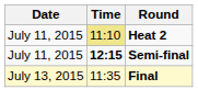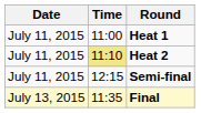 <table class="wikitable">
 <tr>
 <th>Date</th>
 <th>Time</th>
 <th>Round</th>
 </tr>
 <tr>
 <td>July 11, 2015</td>
+<td>11:00</td>
+<td><strong>Heat 1</strong></td>
+</tr>
+<tr>
+<td>July 11, 2015</td>
 <td style="background: khaki;">11:10</td>
 <td><strong>Heat 2</strong></td>
 </tr>
 <tr>
 <td>July 11, 2015</td>
-<td><strong>12:15</strong></td>
+<td>12:15</td>
 <td><strong>Semi-final</strong></td>
 </tr>
 <tr style=background:lemonchiffon>
 <td>July 13, 2015</td>
 <td>11:35</td>
 <td><strong>Final</strong></td>
 </tr>
 </table>
